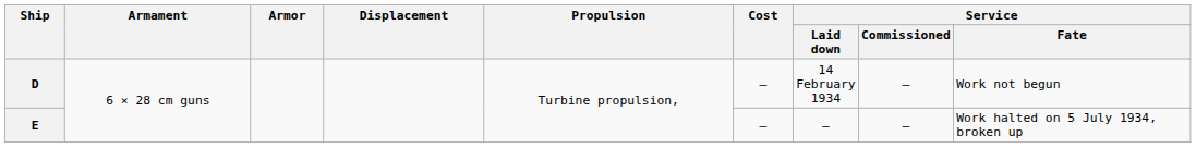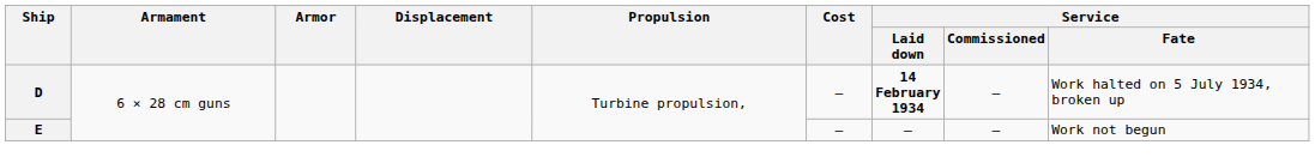 <table class="wikitable plainrowheaders" style="text-align: center;">
 <tr valign="top">
 <th scope="col" rowspan="2">Ship</th>
 <th scope="col" rowspan="2">Armament</th>
 <th scope="col" rowspan="2">Armor</th>
 <th scope="col" rowspan="2">Displacement</th>
 <th scope="col" rowspan="2">Propulsion</th>
 <th scope="col" rowspan="2">Cost</th>
 <th scope="col" colspan="3">Service</th>
 </tr>
 <tr valign="top">
 <th width="5%" scope="col">Laid down</th>
 <th width="5%" scope="col">Commissioned</th>
 <th width="20%" scope="col">Fate</th>
 </tr>
 <tr>
 <th scope="row">D</th>
 <td rowspan="2">6 × 28 cm guns</td>
 <td rowspan="2"></td>
 <td rowspan="2"></td>
 <td rowspan="2">Turbine propulsion, </td>
 <td>—</td>
-<td>14 February 1934</td>
+<td><strong>14 February 1934</strong></td>
 <td>—</td>
-<td style="text-align: left;">Work not begun</td>
+<td style="text-align: left;">Work halted on 5 July 1934, broken up</td>
 </tr>
 <tr>
 <th scope="row">E</th>
 <td>—</td>
 <td>—</td>
 <td>—</td>
-<td style="text-align: left;">Work halted on 5 July 1934, broken up</td>
+<td style="text-align: left;">Work not begun</td>
 </tr>
 </table>
